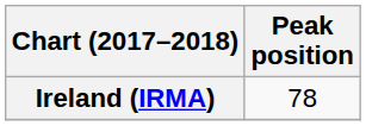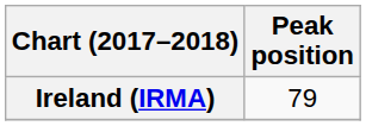 <table class="wikitable sortable plainrowheaders" style="text-align:center">
 <tr>
 <th>Chart (2017–2018)</th>
 <th>Peak<br>position</th>
 </tr>
 <tr>
 <th scope="row">Ireland (<a href='#'>IRMA</a>)</th>
-<td>78</td>
+<td>79</td>
 </tr>
 <tr>
 </tr>
 <tr>
 </tr>
 <tr>
 </tr>
 <tr>
 </tr>
 <tr>
 </tr>
 </table>
